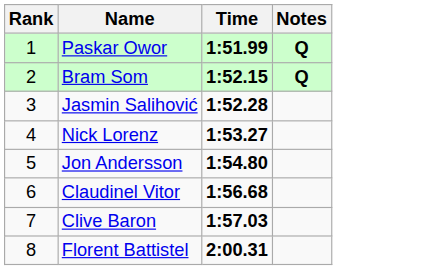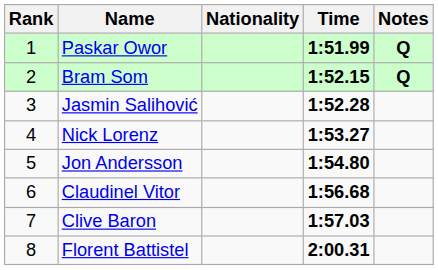 <table class="wikitable sortable" style="text-align:center">
 <tr>
 <th>Rank</th>
 <th>Name</th>
+<th>Nationality</th>
 <th>Time</th>
 <th>Notes</th>
 </tr>
 <tr bgcolor=ccffcc>
 <td>1</td>
 <td align=left><a href='#'>Paskar Owor</a></td>
+<td align=left></td>
 <td><strong>1:51.99</strong></td>
 <td><strong>Q</strong></td>
 </tr>
 <tr bgcolor=ccffcc>
 <td>2</td>
 <td align=left><a href='#'>Bram Som</a></td>
+<td align=left></td>
 <td><strong>1:52.15</strong></td>
 <td><strong>Q</strong></td>
 </tr>
 <tr>
 <td>3</td>
 <td align=left><a href='#'>Jasmin Salihović</a></td>
+<td align=left></td>
 <td><strong>1:52.28</strong></td>
 <td></td>
 </tr>
 <tr>
 <td>4</td>
 <td align=left><a href='#'>Nick Lorenz</a></td>
+<td align=left></td>
 <td><strong>1:53.27</strong></td>
 <td></td>
 </tr>
 <tr>
 <td>5</td>
 <td align=left><a href='#'>Jon Andersson</a></td>
+<td align=left></td>
 <td><strong>1:54.80</strong></td>
 <td></td>
 </tr>
 <tr>
 <td>6</td>
 <td align=left><a href='#'>Claudinel Vitor</a></td>
+<td align=left></td>
 <td><strong>1:56.68</strong></td>
 <td></td>
 </tr>
 <tr>
 <td>7</td>
 <td align=left><a href='#'>Clive Baron</a></td>
+<td align=left></td>
 <td><strong>1:57.03</strong></td>
 <td></td>
 </tr>
 <tr>
 <td>8</td>
 <td align=left><a href='#'>Florent Battistel</a></td>
+<td align=left></td>
 <td><strong>2:00.31</strong></td>
 <td></td>
 </tr>
 </table>
